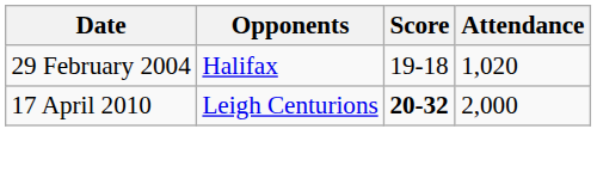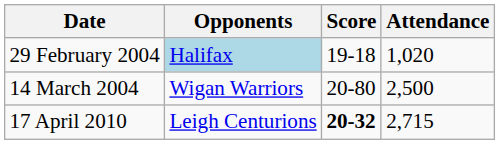 <table class="wikitable">
 <tr>
 <th>Date</th>
 <th>Opponents</th>
 <th>Score</th>
 <th>Attendance</th>
 </tr>
 <tr>
 <td>29 February 2004</td>
-<td><a href='#'>Halifax</a></td>
+<td style="background: lightblue;"><a href='#'>Halifax</a></td>
 <td>19-18</td>
 <td>1,020</td>
+</tr>
+<tr>
+<td>14 March 2004</td>
+<td><a href='#'>Wigan Warriors</a></td>
+<td>20-80</td>
+<td>2,500</td>
 </tr>
 <tr>
 <td>17 April 2010</td>
 <td><a href='#'>Leigh Centurions</a></td>
 <td><strong>20-32</strong></td>
-<td>2,000</td>
+<td>2,715</td>
 </tr>
 </table>
